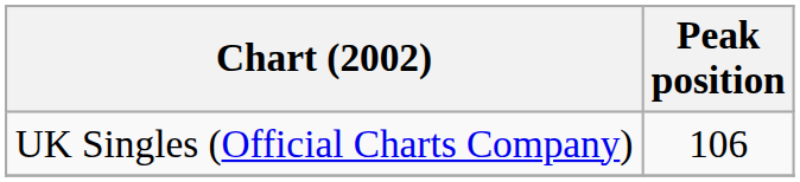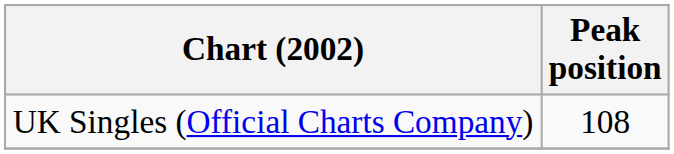 <table class="wikitable sortable">
 <tr>
 <th scope="col">Chart (2002)</th>
 <th scope="col">Peak<br>position</th>
 </tr>
 <tr>
 <td>UK Singles (<a href='#'>Official Charts Company</a>)</td>
-<td style="text-align:center;">106</td>
+<td style="text-align:center;">108</td>
 </tr>
 <tr>
 </tr>
 <tr>
 </tr>
 </table>
